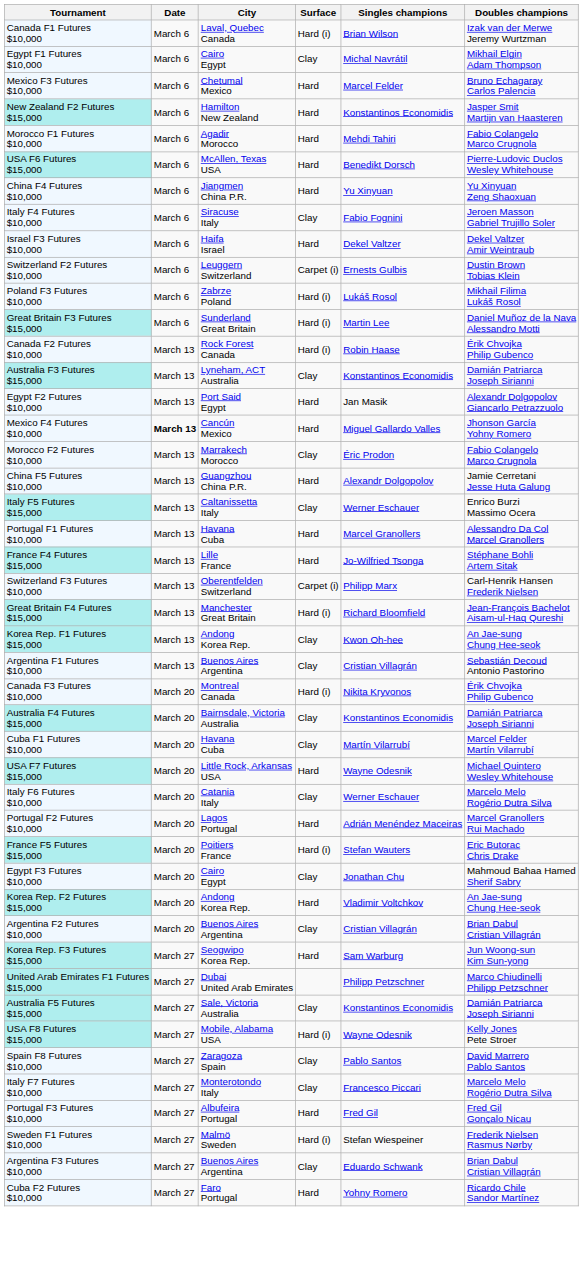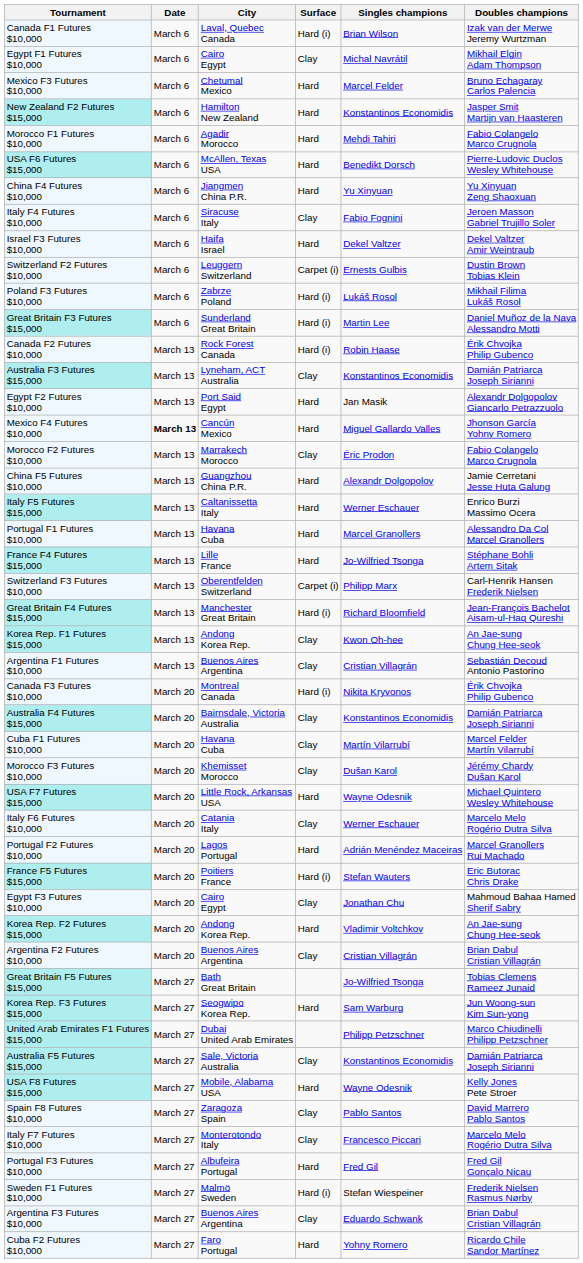 <table class="sortable wikitable" style="font-size:90%">
 <tr>
 <th>Tournament</th>
 <th>Date</th>
 <th>City</th>
 <th>Surface</th>
 <th>Singles champions</th>
 <th>Doubles champions</th>
 </tr>
 <tr>
 <td style="background:#f0f8ff;">Canada F1 Futures<br>$10,000</td>
 <td>March 6</td>
 <td><a href='#'>Laval, Quebec</a><br>Canada</td>
 <td>Hard (i)</td>
 <td> <a href='#'>Brian Wilson</a></td>
 <td> <a href='#'>Izak van der Merwe</a><br> Jeremy Wurtzman</td>
 </tr>
 <tr>
 <td style="background:#f0f8ff;">Egypt F1 Futures<br>$10,000</td>
 <td>March 6</td>
 <td><a href='#'>Cairo</a><br>Egypt</td>
 <td>Clay</td>
 <td> <a href='#'>Michal Navrátil</a></td>
 <td> <a href='#'>Mikhail Elgin</a><br> <a href='#'>Adam Thompson</a></td>
 </tr>
 <tr>
 <td style="background:#f0f8ff;">Mexico F3 Futures<br>$10,000</td>
 <td>March 6</td>
 <td><a href='#'>Chetumal</a><br>Mexico</td>
 <td>Hard</td>
 <td> <a href='#'>Marcel Felder</a></td>
 <td> <a href='#'>Bruno Echagaray</a><br> <a href='#'>Carlos Palencia</a></td>
 </tr>
 <tr>
 <td style="background:#afeeee;">New Zealand F2 Futures<br>$15,000</td>
 <td>March 6</td>
 <td><a href='#'>Hamilton</a><br>New Zealand</td>
 <td>Hard</td>
 <td> <a href='#'>Konstantinos Economidis</a></td>
 <td> <a href='#'>Jasper Smit</a><br> <a href='#'>Martijn van Haasteren</a></td>
 </tr>
 <tr>
 <td style="background:#f0f8ff;">Morocco F1 Futures<br>$10,000</td>
 <td>March 6</td>
 <td><a href='#'>Agadir</a><br>Morocco</td>
 <td>Hard</td>
 <td> <a href='#'>Mehdi Tahiri</a></td>
 <td> <a href='#'>Fabio Colangelo</a><br> <a href='#'>Marco Crugnola</a></td>
 </tr>
 <tr>
 <td style="background:#afeeee;">USA F6 Futures<br>$15,000</td>
 <td>March 6</td>
 <td><a href='#'>McAllen, Texas</a><br>USA</td>
 <td>Hard</td>
 <td> <a href='#'>Benedikt Dorsch</a></td>
 <td> <a href='#'>Pierre-Ludovic Duclos</a><br> <a href='#'>Wesley Whitehouse</a></td>
 </tr>
 <tr>
 <td style="background:#f0f8ff;">China F4 Futures<br>$10,000</td>
 <td>March 6</td>
 <td><a href='#'>Jiangmen</a><br>China P.R.</td>
 <td>Hard</td>
 <td> <a href='#'>Yu Xinyuan</a></td>
 <td> <a href='#'>Yu Xinyuan</a><br> <a href='#'>Zeng Shaoxuan</a></td>
 </tr>
 <tr>
 <td style="background:#f0f8ff;">Italy F4 Futures<br>$10,000</td>
 <td>March 6</td>
 <td><a href='#'>Siracuse</a><br>Italy</td>
 <td>Clay</td>
 <td> <a href='#'>Fabio Fognini</a></td>
 <td> <a href='#'>Jeroen Masson</a><br> <a href='#'>Gabriel Trujillo Soler</a></td>
 </tr>
 <tr>
 <td style="background:#f0f8ff;">Israel F3 Futures<br>$10,000</td>
 <td>March 6</td>
 <td><a href='#'>Haifa</a><br>Israel</td>
 <td>Hard</td>
 <td> <a href='#'>Dekel Valtzer</a></td>
 <td> <a href='#'>Dekel Valtzer</a><br> <a href='#'>Amir Weintraub</a></td>
 </tr>
 <tr>
 <td style="background:#f0f8ff;">Switzerland F2 Futures<br>$10,000</td>
 <td>March 6</td>
 <td><a href='#'>Leuggern</a><br>Switzerland</td>
 <td>Carpet (i)</td>
 <td> <a href='#'>Ernests Gulbis</a></td>
 <td> <a href='#'>Dustin Brown</a><br> <a href='#'>Tobias Klein</a></td>
 </tr>
 <tr>
 <td style="background:#f0f8ff;">Poland F3 Futures<br>$10,000</td>
 <td>March 6</td>
 <td><a href='#'>Zabrze</a><br>Poland</td>
 <td>Hard (i)</td>
 <td> <a href='#'>Lukáš Rosol</a></td>
 <td> <a href='#'>Mikhail Filima</a><br> <a href='#'>Lukáš Rosol</a></td>
 </tr>
 <tr>
 <td style="background:#afeeee;">Great Britain F3 Futures<br>$15,000</td>
 <td>March 6</td>
 <td><a href='#'>Sunderland</a><br>Great Britain</td>
 <td>Hard (i)</td>
 <td> <a href='#'>Martin Lee</a></td>
 <td> <a href='#'>Daniel Muñoz de la Nava</a><br> <a href='#'>Alessandro Motti</a></td>
 </tr>
 <tr>
 <td style="background:#f0f8ff;">Canada F2 Futures<br>$10,000</td>
 <td>March 13</td>
 <td><a href='#'>Rock Forest</a><br>Canada</td>
 <td>Hard (i)</td>
 <td> <a href='#'>Robin Haase</a></td>
 <td> <a href='#'>Érik Chvojka</a><br> <a href='#'>Philip Gubenco</a></td>
 </tr>
 <tr>
 <td style="background:#afeeee;">Australia F3 Futures<br>$15,000</td>
 <td>March 13</td>
 <td><a href='#'>Lyneham, ACT</a><br>Australia</td>
 <td>Clay</td>
 <td> <a href='#'>Konstantinos Economidis</a></td>
 <td> <a href='#'>Damián Patriarca</a><br> <a href='#'>Joseph Sirianni</a></td>
 </tr>
 <tr>
 <td style="background:#f0f8ff;">Egypt F2 Futures<br>$10,000</td>
 <td>March 13</td>
 <td><a href='#'>Port Said</a><br>Egypt</td>
 <td>Hard</td>
 <td> Jan Masik</td>
 <td> <a href='#'>Alexandr Dolgopolov</a><br> <a href='#'>Giancarlo Petrazzuolo</a></td>
 </tr>
 <tr>
 <td style="background:#f0f8ff;">Mexico F4 Futures<br>$10,000</td>
 <td><strong>March 13</strong></td>
 <td><a href='#'>Cancún</a><br>Mexico</td>
 <td>Hard</td>
 <td> <a href='#'>Miguel Gallardo Valles</a></td>
 <td> <a href='#'>Jhonson García</a><br> <a href='#'>Yohny Romero</a></td>
 </tr>
 <tr>
 <td style="background:#f0f8ff;">Morocco F2 Futures<br>$10,000</td>
 <td>March 13</td>
 <td><a href='#'>Marrakech</a><br>Morocco</td>
 <td>Clay</td>
 <td> <a href='#'>Éric Prodon</a></td>
 <td> <a href='#'>Fabio Colangelo</a><br> <a href='#'>Marco Crugnola</a></td>
 </tr>
 <tr>
 <td style="background:#f0f8ff;">China F5 Futures<br>$10,000</td>
 <td>March 13</td>
 <td><a href='#'>Guangzhou</a><br>China P.R.</td>
 <td>Hard</td>
 <td> <a href='#'>Alexandr Dolgopolov</a></td>
 <td> Jamie Cerretani<br> <a href='#'>Jesse Huta Galung</a></td>
 </tr>
 <tr>
 <td style="background:#afeeee;">Italy F5 Futures<br>$15,000</td>
 <td>March 13</td>
 <td><a href='#'>Caltanissetta</a><br>Italy</td>
-<td>Clay</td>
+<td>Hard</td>
 <td> <a href='#'>Werner Eschauer</a></td>
 <td> Enrico Burzi<br> Massimo Ocera</td>
 </tr>
 <tr>
 <td style="background:#f0f8ff;">Portugal F1 Futures<br>$10,000</td>
 <td>March 13</td>
 <td><a href='#'>Havana</a><br>Cuba</td>
 <td>Hard</td>
 <td> <a href='#'>Marcel Granollers</a></td>
 <td> <a href='#'>Alessandro Da Col</a><br> <a href='#'>Marcel Granollers</a></td>
 </tr>
 <tr>
 <td style="background:#afeeee;">France F4 Futures<br>$15,000</td>
 <td>March 13</td>
 <td><a href='#'>Lille</a><br>France</td>
 <td>Hard</td>
 <td> <a href='#'>Jo-Wilfried Tsonga</a></td>
 <td> <a href='#'>Stéphane Bohli</a><br> <a href='#'>Artem Sitak</a></td>
 </tr>
 <tr>
 <td style="background:#f0f8ff;">Switzerland F3 Futures<br>$10,000</td>
 <td>March 13</td>
 <td><a href='#'>Oberentfelden</a><br>Switzerland</td>
 <td>Carpet (i)</td>
 <td> <a href='#'>Philipp Marx</a></td>
 <td> Carl-Henrik Hansen<br> <a href='#'>Frederik Nielsen</a></td>
 </tr>
 <tr>
 <td style="background:#afeeee;">Great Britain F4 Futures<br>$15,000</td>
 <td>March 13</td>
 <td><a href='#'>Manchester</a><br>Great Britain</td>
 <td>Hard (i)</td>
 <td> <a href='#'>Richard Bloomfield</a></td>
 <td> <a href='#'>Jean-François Bachelot</a><br> <a href='#'>Aisam-ul-Haq Qureshi</a></td>
 </tr>
 <tr>
 <td style="background:#afeeee;">Korea Rep. F1 Futures<br>$15,000</td>
 <td>March 13</td>
 <td><a href='#'>Andong</a><br>Korea Rep.</td>
 <td>Clay</td>
 <td> <a href='#'>Kwon Oh-hee</a></td>
 <td> <a href='#'>An Jae-sung</a><br> <a href='#'>Chung Hee-seok</a></td>
 </tr>
 <tr>
 <td style="background:#f0f8ff;">Argentina F1 Futures<br>$10,000</td>
 <td>March 13</td>
 <td><a href='#'>Buenos Aires</a><br>Argentina</td>
 <td>Clay</td>
 <td> <a href='#'>Cristian Villagrán</a></td>
 <td> <a href='#'>Sebastián Decoud</a><br> Antonio Pastorino</td>
 </tr>
 <tr>
 <td style="background:#f0f8ff;">Canada F3 Futures<br>$10,000</td>
 <td>March 20</td>
 <td><a href='#'>Montreal</a><br>Canada</td>
 <td>Hard (i)</td>
 <td> <a href='#'>Nikita Kryvonos</a></td>
 <td> <a href='#'>Érik Chvojka</a><br> <a href='#'>Philip Gubenco</a></td>
 </tr>
 <tr>
 <td style="background:#afeeee;">Australia F4 Futures<br>$15,000</td>
 <td>March 20</td>
 <td><a href='#'>Bairnsdale, Victoria</a><br>Australia</td>
 <td>Clay</td>
 <td> <a href='#'>Konstantinos Economidis</a></td>
 <td> <a href='#'>Damián Patriarca</a><br> <a href='#'>Joseph Sirianni</a></td>
 </tr>
 <tr>
 <td style="background:#f0f8ff;">Cuba F1 Futures<br>$10,000</td>
 <td>March 20</td>
 <td><a href='#'>Havana</a><br>Cuba</td>
 <td>Clay</td>
 <td> <a href='#'>Martín Vilarrubí</a></td>
 <td> <a href='#'>Marcel Felder</a><br> <a href='#'>Martín Vilarrubí</a></td>
 </tr>
 <tr>
+<td style="background:#f0f8ff;">Morocco F3 Futures<br>$10,000</td>
+<td>March 20</td>
+<td><a href='#'>Khemisset</a><br>Morocco</td>
+<td>Clay</td>
+<td> <a href='#'>Dušan Karol</a></td>
+<td> <a href='#'>Jérémy Chardy</a><br> <a href='#'>Dušan Karol</a></td>
+</tr>
+<tr>
 <td style="background:#afeeee;">USA F7 Futures<br>$15,000</td>
 <td>March 20</td>
 <td><a href='#'>Little Rock, Arkansas</a><br>USA</td>
 <td>Hard</td>
 <td> <a href='#'>Wayne Odesnik</a></td>
 <td> <a href='#'>Michael Quintero</a><br> <a href='#'>Wesley Whitehouse</a></td>
 </tr>
 <tr>
 <td style="background:#f0f8ff;">Italy F6 Futures<br>$10,000</td>
 <td>March 20</td>
 <td><a href='#'>Catania</a><br>Italy</td>
 <td>Clay</td>
 <td> <a href='#'>Werner Eschauer</a></td>
 <td> <a href='#'>Marcelo Melo</a><br> <a href='#'>Rogério Dutra Silva</a></td>
 </tr>
 <tr>
 <td style="background:#f0f8ff;">Portugal F2 Futures<br>$10,000</td>
 <td>March 20</td>
 <td><a href='#'>Lagos</a><br>Portugal</td>
 <td>Hard</td>
 <td> <a href='#'>Adrián Menéndez Maceiras</a></td>
 <td> <a href='#'>Marcel Granollers</a><br> <a href='#'>Rui Machado</a></td>
 </tr>
 <tr>
 <td style="background:#afeeee;">France F5 Futures<br>$15,000</td>
 <td>March 20</td>
 <td><a href='#'>Poitiers</a><br>France</td>
 <td>Hard (i)</td>
 <td> <a href='#'>Stefan Wauters</a></td>
 <td> <a href='#'>Eric Butorac</a><br> <a href='#'>Chris Drake</a></td>
 </tr>
 <tr>
 <td style="background:#f0f8ff;">Egypt F3 Futures<br>$10,000</td>
 <td>March 20</td>
 <td><a href='#'>Cairo</a><br>Egypt</td>
 <td>Clay</td>
 <td> <a href='#'>Jonathan Chu</a></td>
 <td> Mahmoud Bahaa Hamed<br> <a href='#'>Sherif Sabry</a></td>
 </tr>
 <tr>
 <td style="background:#afeeee;">Korea Rep. F2 Futures<br>$15,000</td>
 <td>March 20</td>
 <td><a href='#'>Andong</a><br>Korea Rep.</td>
 <td>Hard</td>
 <td> <a href='#'>Vladimir Voltchkov</a></td>
 <td> <a href='#'>An Jae-sung</a><br> <a href='#'>Chung Hee-seok</a></td>
 </tr>
 <tr>
 <td style="background:#f0f8ff;">Argentina F2 Futures<br>$10,000</td>
 <td>March 20</td>
 <td><a href='#'>Buenos Aires</a><br>Argentina</td>
 <td>Clay</td>
 <td> <a href='#'>Cristian Villagrán</a></td>
 <td> <a href='#'>Brian Dabul</a><br> <a href='#'>Cristian Villagrán</a></td>
 </tr>
 <tr>
+<td style="background:#afeeee;">Great Britain F5 Futures<br>$15,000</td>
+<td>March 27</td>
+<td><a href='#'>Bath</a><br>Great Britain</td>
+<td></td>
+<td> <a href='#'>Jo-Wilfried Tsonga</a></td>
+<td> <a href='#'>Tobias Clemens</a><br> <a href='#'>Rameez Junaid</a></td>
+</tr>
+<tr>
 <td style="background:#afeeee;">Korea Rep. F3 Futures<br>$15,000</td>
 <td>March 27</td>
 <td><a href='#'>Seogwipo</a><br>Korea Rep.</td>
 <td>Hard</td>
 <td> <a href='#'>Sam Warburg</a></td>
 <td> <a href='#'>Jun Woong-sun</a><br> <a href='#'>Kim Sun-yong</a></td>
 </tr>
 <tr>
 <td style="background:#afeeee;">United Arab Emirates F1 Futures<br>$15,000</td>
 <td>March 27</td>
 <td><a href='#'>Dubai</a><br>United Arab Emirates</td>
 <td></td>
 <td> <a href='#'>Philipp Petzschner</a></td>
 <td> <a href='#'>Marco Chiudinelli</a><br> <a href='#'>Philipp Petzschner</a></td>
 </tr>
 <tr>
 <td style="background:#afeeee;">Australia F5 Futures<br>$15,000</td>
 <td>March 27</td>
 <td><a href='#'>Sale, Victoria</a><br>Australia</td>
 <td>Clay</td>
 <td> <a href='#'>Konstantinos Economidis</a></td>
 <td> <a href='#'>Damián Patriarca</a><br> <a href='#'>Joseph Sirianni</a></td>
 </tr>
 <tr>
 <td style="background:#afeeee;">USA F8 Futures<br>$15,000</td>
 <td>March 27</td>
 <td><a href='#'>Mobile, Alabama</a><br>USA</td>
-<td>Hard (i)</td>
+<td>Hard</td>
 <td> <a href='#'>Wayne Odesnik</a></td>
 <td> <a href='#'>Kelly Jones</a><br> Pete Stroer</td>
 </tr>
 <tr>
 <td style="background:#f0f8ff;">Spain F8 Futures<br>$10,000</td>
 <td>March 27</td>
 <td><a href='#'>Zaragoza</a><br>Spain</td>
 <td>Clay</td>
 <td> <a href='#'>Pablo Santos</a></td>
 <td> <a href='#'>David Marrero</a><br> <a href='#'>Pablo Santos</a></td>
 </tr>
 <tr>
 <td style="background:#f0f8ff;">Italy F7 Futures<br>$10,000</td>
 <td>March 27</td>
 <td><a href='#'>Monterotondo</a><br>Italy</td>
 <td>Clay</td>
 <td> <a href='#'>Francesco Piccari</a></td>
 <td> <a href='#'>Marcelo Melo</a><br> <a href='#'>Rogério Dutra Silva</a></td>
 </tr>
 <tr>
 <td style="background:#f0f8ff;">Portugal F3 Futures<br>$10,000</td>
 <td>March 27</td>
 <td><a href='#'>Albufeira</a><br>Portugal</td>
 <td>Hard</td>
 <td> <a href='#'>Fred Gil</a></td>
 <td> <a href='#'>Fred Gil</a><br> <a href='#'>Gonçalo Nicau</a></td>
 </tr>
 <tr>
 <td style="background:#f0f8ff;">Sweden F1 Futures<br>$10,000</td>
 <td>March 27</td>
 <td><a href='#'>Malmö</a><br>Sweden</td>
 <td>Hard (i)</td>
 <td> Stefan Wiespeiner</td>
 <td> <a href='#'>Frederik Nielsen</a><br> <a href='#'>Rasmus Nørby</a></td>
 </tr>
 <tr>
 <td style="background:#f0f8ff;">Argentina F3 Futures<br>$10,000</td>
 <td>March 27</td>
 <td><a href='#'>Buenos Aires</a><br>Argentina</td>
 <td>Clay</td>
 <td> <a href='#'>Eduardo Schwank</a></td>
 <td> <a href='#'>Brian Dabul</a><br> <a href='#'>Cristian Villagrán</a></td>
 </tr>
 <tr>
 <td style="background:#f0f8ff;">Cuba F2 Futures<br>$10,000</td>
 <td>March 27</td>
 <td><a href='#'>Faro</a><br>Portugal</td>
 <td>Hard</td>
 <td> <a href='#'>Yohny Romero</a></td>
 <td> <a href='#'>Ricardo Chile</a><br> <a href='#'>Sandor Martínez</a></td>
 </tr>
 </table>
